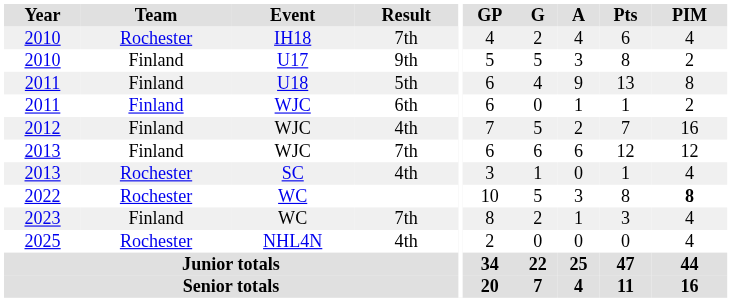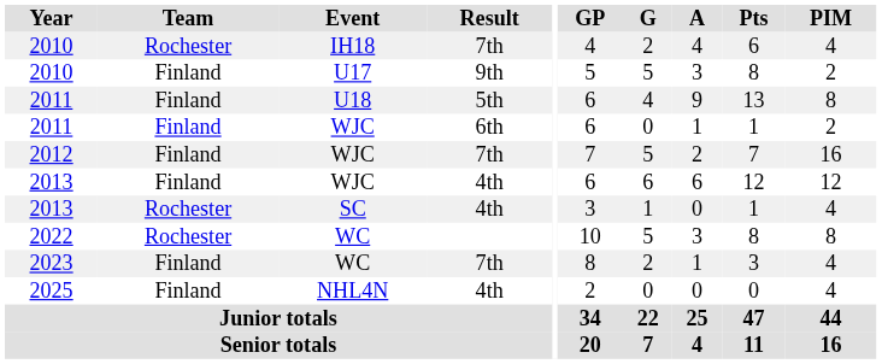 <table border="0" cellpadding="1" cellspacing="0" ID="Table3" style="text-align:center; width:40em;">
 <tr bgcolor="#e0e0e0">
 <th>Year</th>
 <th>Team</th>
 <th>Event</th>
 <th>Result</th>
 <th rowspan="99" bgcolor="#ffffff"></th>
 <th>GP</th>
 <th>G</th>
 <th>A</th>
 <th>Pts</th>
 <th>PIM</th>
 </tr>
 <tr>
 </tr>
 <tr bgcolor="#f0f0f0">
 <td><a href='#'>2010</a></td>
 <td><a href='#'>Rochester</a></td>
 <td><a href='#'>IH18</a></td>
 <td>7th</td>
 <td>4</td>
 <td>2</td>
 <td>4</td>
 <td>6</td>
 <td>4</td>
 </tr>
 <tr>
 <td><a href='#'>2010</a></td>
 <td>Finland</td>
 <td><a href='#'>U17</a></td>
 <td>9th</td>
 <td>5</td>
 <td>5</td>
 <td>3</td>
 <td>8</td>
 <td>2</td>
 </tr>
 <tr bgcolor="#f0f0f0">
 <td><a href='#'>2011</a></td>
 <td>Finland</td>
 <td><a href='#'>U18</a></td>
 <td>5th</td>
 <td>6</td>
 <td>4</td>
 <td>9</td>
 <td>13</td>
 <td>8</td>
 </tr>
 <tr>
 <td><a href='#'>2011</a></td>
 <td><a href='#'>Finland</a></td>
 <td><a href='#'>WJC</a></td>
 <td>6th</td>
 <td>6</td>
 <td>0</td>
 <td>1</td>
 <td>1</td>
 <td>2</td>
 </tr>
 <tr bgcolor="#f0f0f0">
 <td><a href='#'>2012</a></td>
 <td>Finland</td>
 <td>WJC</td>
-<td>4th</td>
+<td>7th</td>
 <td>7</td>
 <td>5</td>
 <td>2</td>
 <td>7</td>
 <td>16</td>
 </tr>
 <tr>
 <td><a href='#'>2013</a></td>
 <td>Finland</td>
 <td>WJC</td>
-<td>7th</td>
+<td>4th</td>
 <td>6</td>
 <td>6</td>
 <td>6</td>
 <td>12</td>
 <td>12</td>
 </tr>
 <tr bgcolor="#f0f0f0">
 <td><a href='#'>2013</a></td>
 <td><a href='#'>Rochester</a></td>
 <td><a href='#'>SC</a></td>
 <td>4th</td>
 <td>3</td>
 <td>1</td>
 <td>0</td>
 <td>1</td>
 <td>4</td>
 </tr>
 <tr>
 <td><a href='#'>2022</a></td>
 <td><a href='#'>Rochester</a></td>
 <td><a href='#'>WC</a></td>
 <td></td>
 <td>10</td>
 <td>5</td>
 <td>3</td>
 <td>8</td>
-<td><strong>8</strong></td>
+<td>8</td>
 </tr>
 <tr bgcolor="#f0f0f0">
 <td><a href='#'>2023</a></td>
 <td>Finland</td>
 <td>WC</td>
 <td>7th</td>
 <td>8</td>
 <td>2</td>
 <td>1</td>
 <td>3</td>
 <td>4</td>
 </tr>
 <tr>
 <td><a href='#'>2025</a></td>
-<td><a href='#'>Rochester</a></td>
+<td>Finland</td>
 <td><a href='#'>NHL4N</a></td>
 <td>4th</td>
 <td>2</td>
 <td>0</td>
 <td>0</td>
 <td>0</td>
 <td>4</td>
 </tr>
 <tr bgcolor="#e0e0e0">
 <th colspan="4">Junior totals</th>
 <th>34</th>
 <th>22</th>
 <th>25</th>
 <th>47</th>
 <th>44</th>
 </tr>
 <tr bgcolor="#e0e0e0">
 <th colspan="4">Senior totals</th>
 <th>20</th>
 <th>7</th>
 <th>4</th>
 <th>11</th>
 <th>16</th>
 </tr>
 </table>
